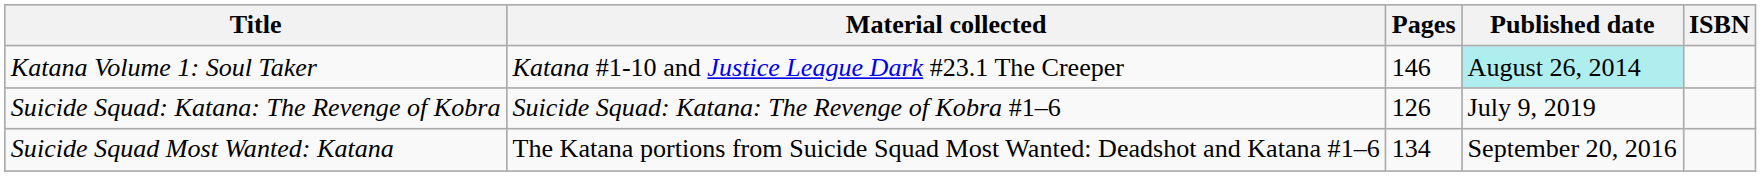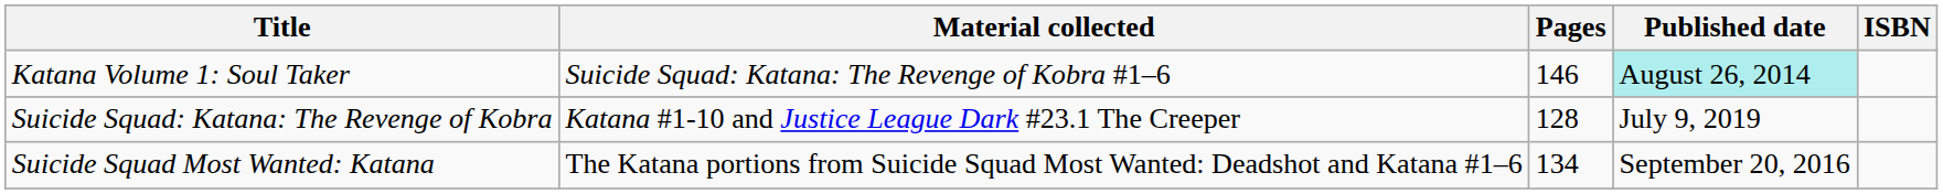 <table class="wikitable sortable">
 <tr>
 <th>Title</th>
 <th>Material collected</th>
 <th>Pages</th>
 <th>Published date</th>
 <th>ISBN</th>
 </tr>
 <tr>
 <td><em>Katana Volume 1: Soul Taker</em></td>
-<td><em>Katana</em> #1-10 and <em><a href='#'>Justice League Dark</a></em> #23.1 The Creeper</td>
+<td><em>Suicide Squad: Katana: The Revenge of Kobra </em> #1–6</td>
 <td>146</td>
 <td style="background: paleturquoise;">August 26, 2014</td>
 <td></td>
 </tr>
 <tr>
 <td><em>Suicide Squad: Katana: The Revenge of Kobra </em></td>
-<td><em>Suicide Squad: Katana: The Revenge of Kobra </em> #1–6</td>
-<td>126</td>
+<td><em>Katana</em> #1-10 and <em><a href='#'>Justice League Dark</a></em> #23.1 The Creeper</td>
+<td>128</td>
 <td>July 9, 2019</td>
 <td></td>
 </tr>
 <tr>
 <td><em>Suicide Squad Most Wanted: Katana</em></td>
 <td>The Katana portions from Suicide Squad Most Wanted: Deadshot and Katana #1–6</td>
 <td>134</td>
 <td>September 20, 2016</td>
 <td></td>
 </tr>
 </table>
